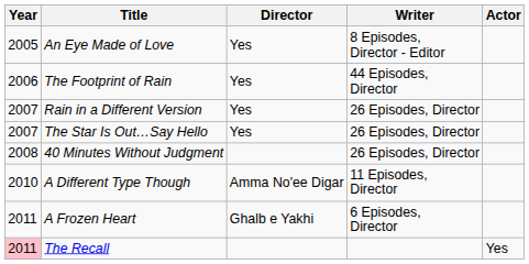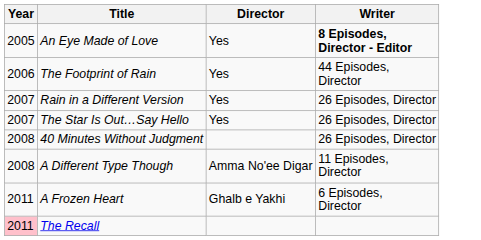 <table class="wikitable sortable">
 <tr>
 <th>Year</th>
 <th>Title</th>
 <th>Director</th>
 <th>Writer</th>
-<th>Actor</th>
 </tr>
 <tr>
 <td>2005</td>
 <td><em>An Eye Made of Love</em></td>
 <td>Yes</td>
-<td>8 Episodes,<br>Director - Editor</td>
-<td></td>
+<td><strong>8 Episodes,<br>Director - Editor</strong></td>
 </tr>
 <tr>
 <td>2006</td>
 <td><em>The Footprint of Rain</em></td>
 <td>Yes</td>
 <td>44 Episodes,<br>Director</td>
-<td></td>
 </tr>
 <tr>
 <td>2007</td>
 <td><em>Rain in a Different Version</em></td>
 <td>Yes</td>
 <td>26 Episodes, Director</td>
-<td></td>
 </tr>
 <tr>
 <td>2007</td>
 <td><em>The Star Is Out…Say Hello</em></td>
 <td>Yes</td>
 <td>26 Episodes, Director</td>
-<td></td>
 </tr>
 <tr>
 <td>2008</td>
 <td><em>40 Minutes Without Judgment</em></td>
 <td></td>
 <td>26 Episodes, Director</td>
-<td></td>
 </tr>
 <tr>
-<td>2010</td>
+<td>2008</td>
 <td><em>A Different Type Though</em></td>
 <td>Amma No'ee Digar</td>
 <td>11 Episodes,<br>Director</td>
-<td></td>
 </tr>
 <tr>
 <td>2011</td>
 <td><em>A Frozen Heart</em></td>
 <td>Ghalb e Yakhi</td>
 <td>6 Episodes,<br>Director</td>
-<td></td>
 </tr>
 <tr>
 <td style="background: pink;">2011</td>
 <td><a href='#'><em>The Recall</em></a></td>
 <td></td>
 <td></td>
-<td>Yes</td>
 </tr>
 </table>
